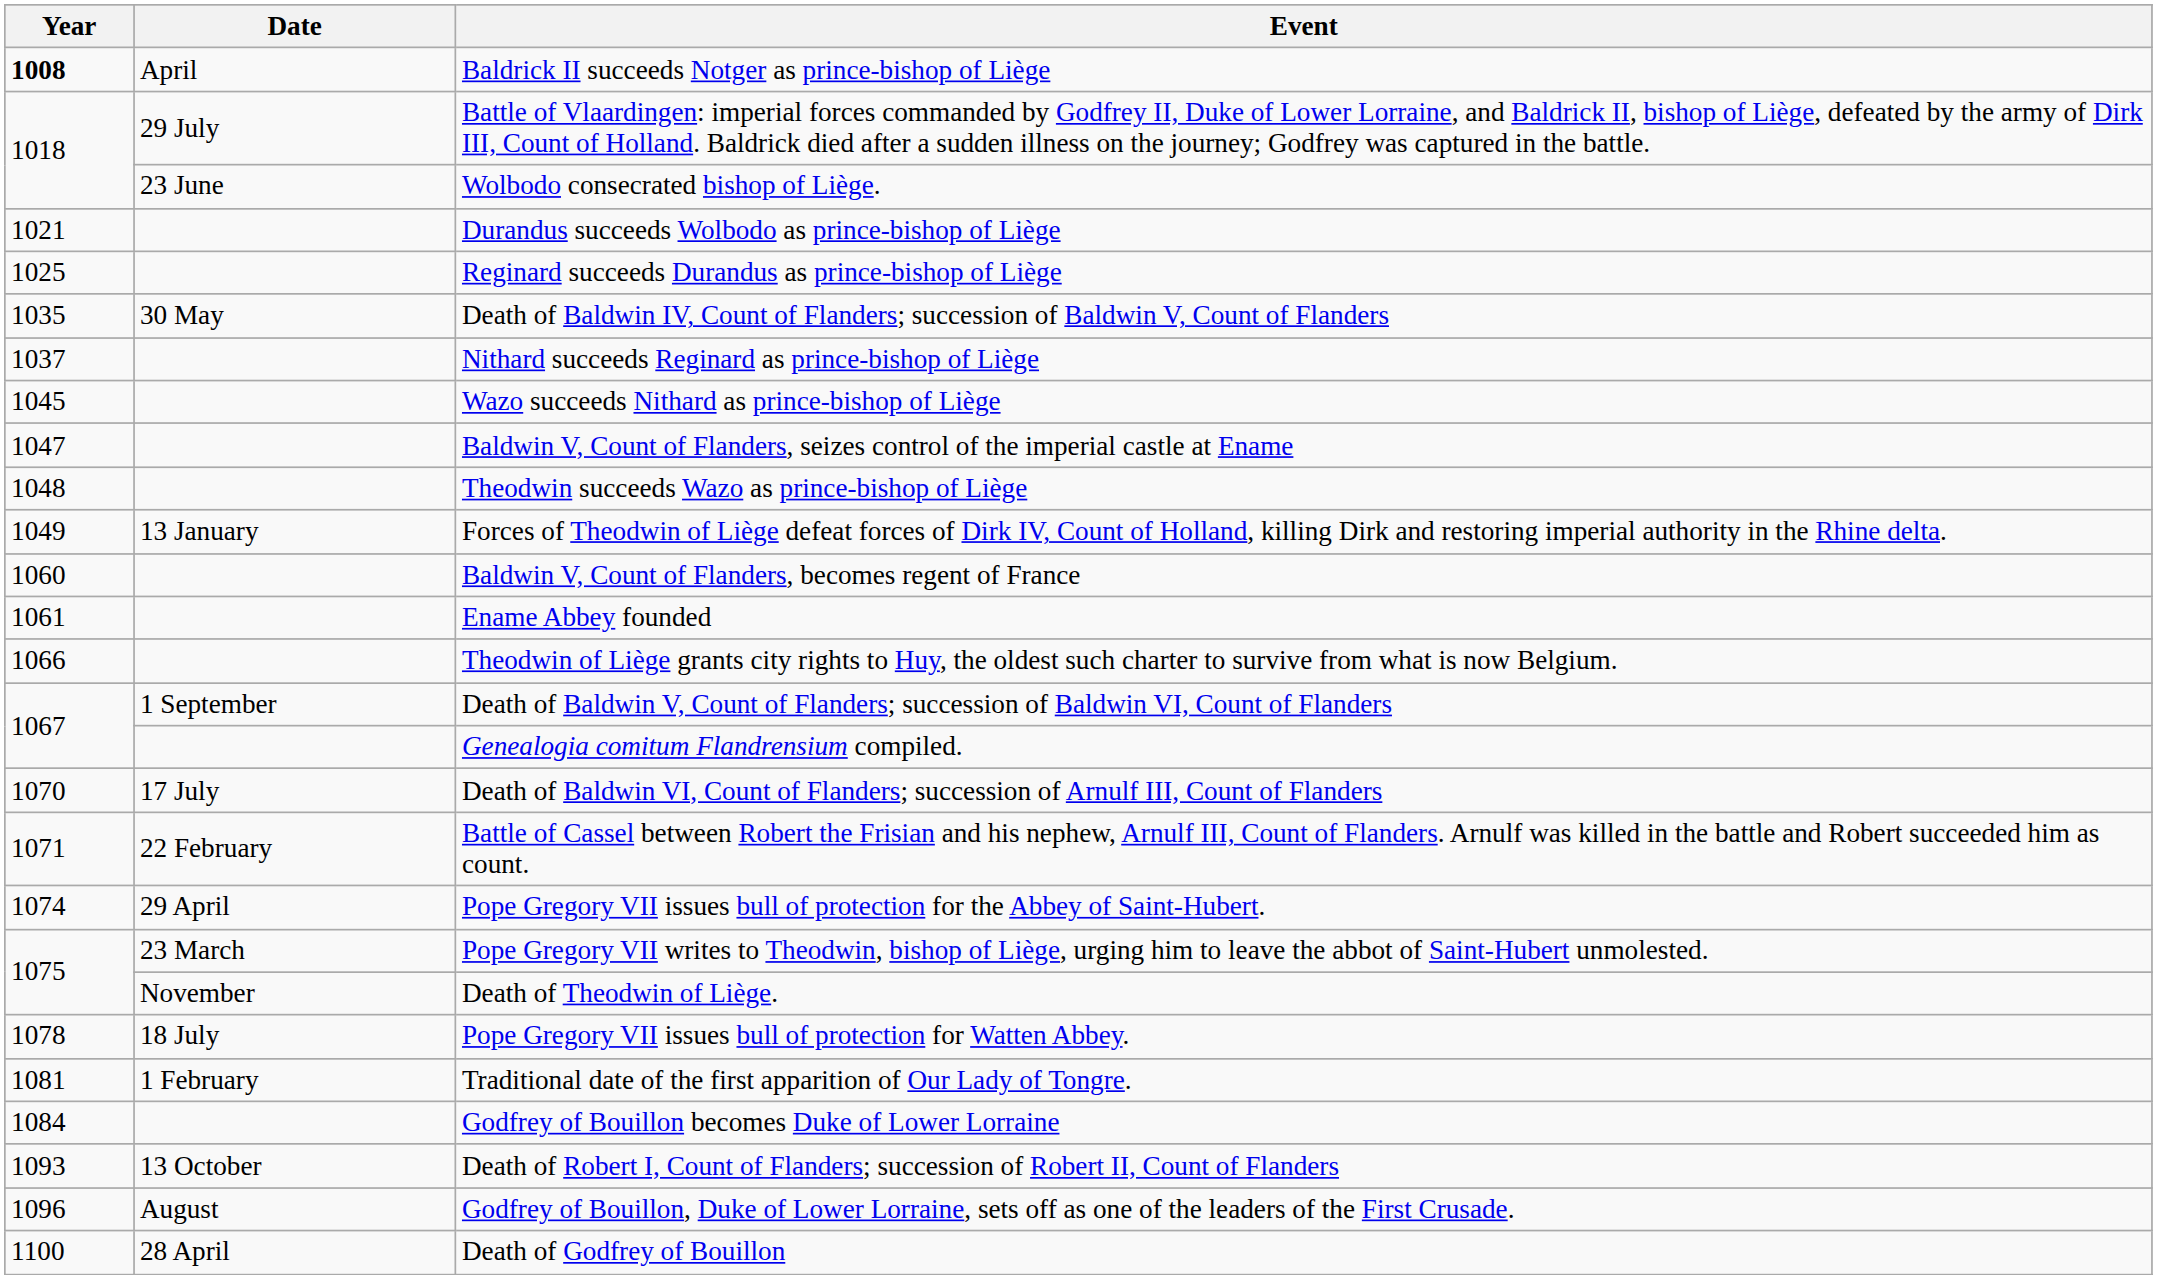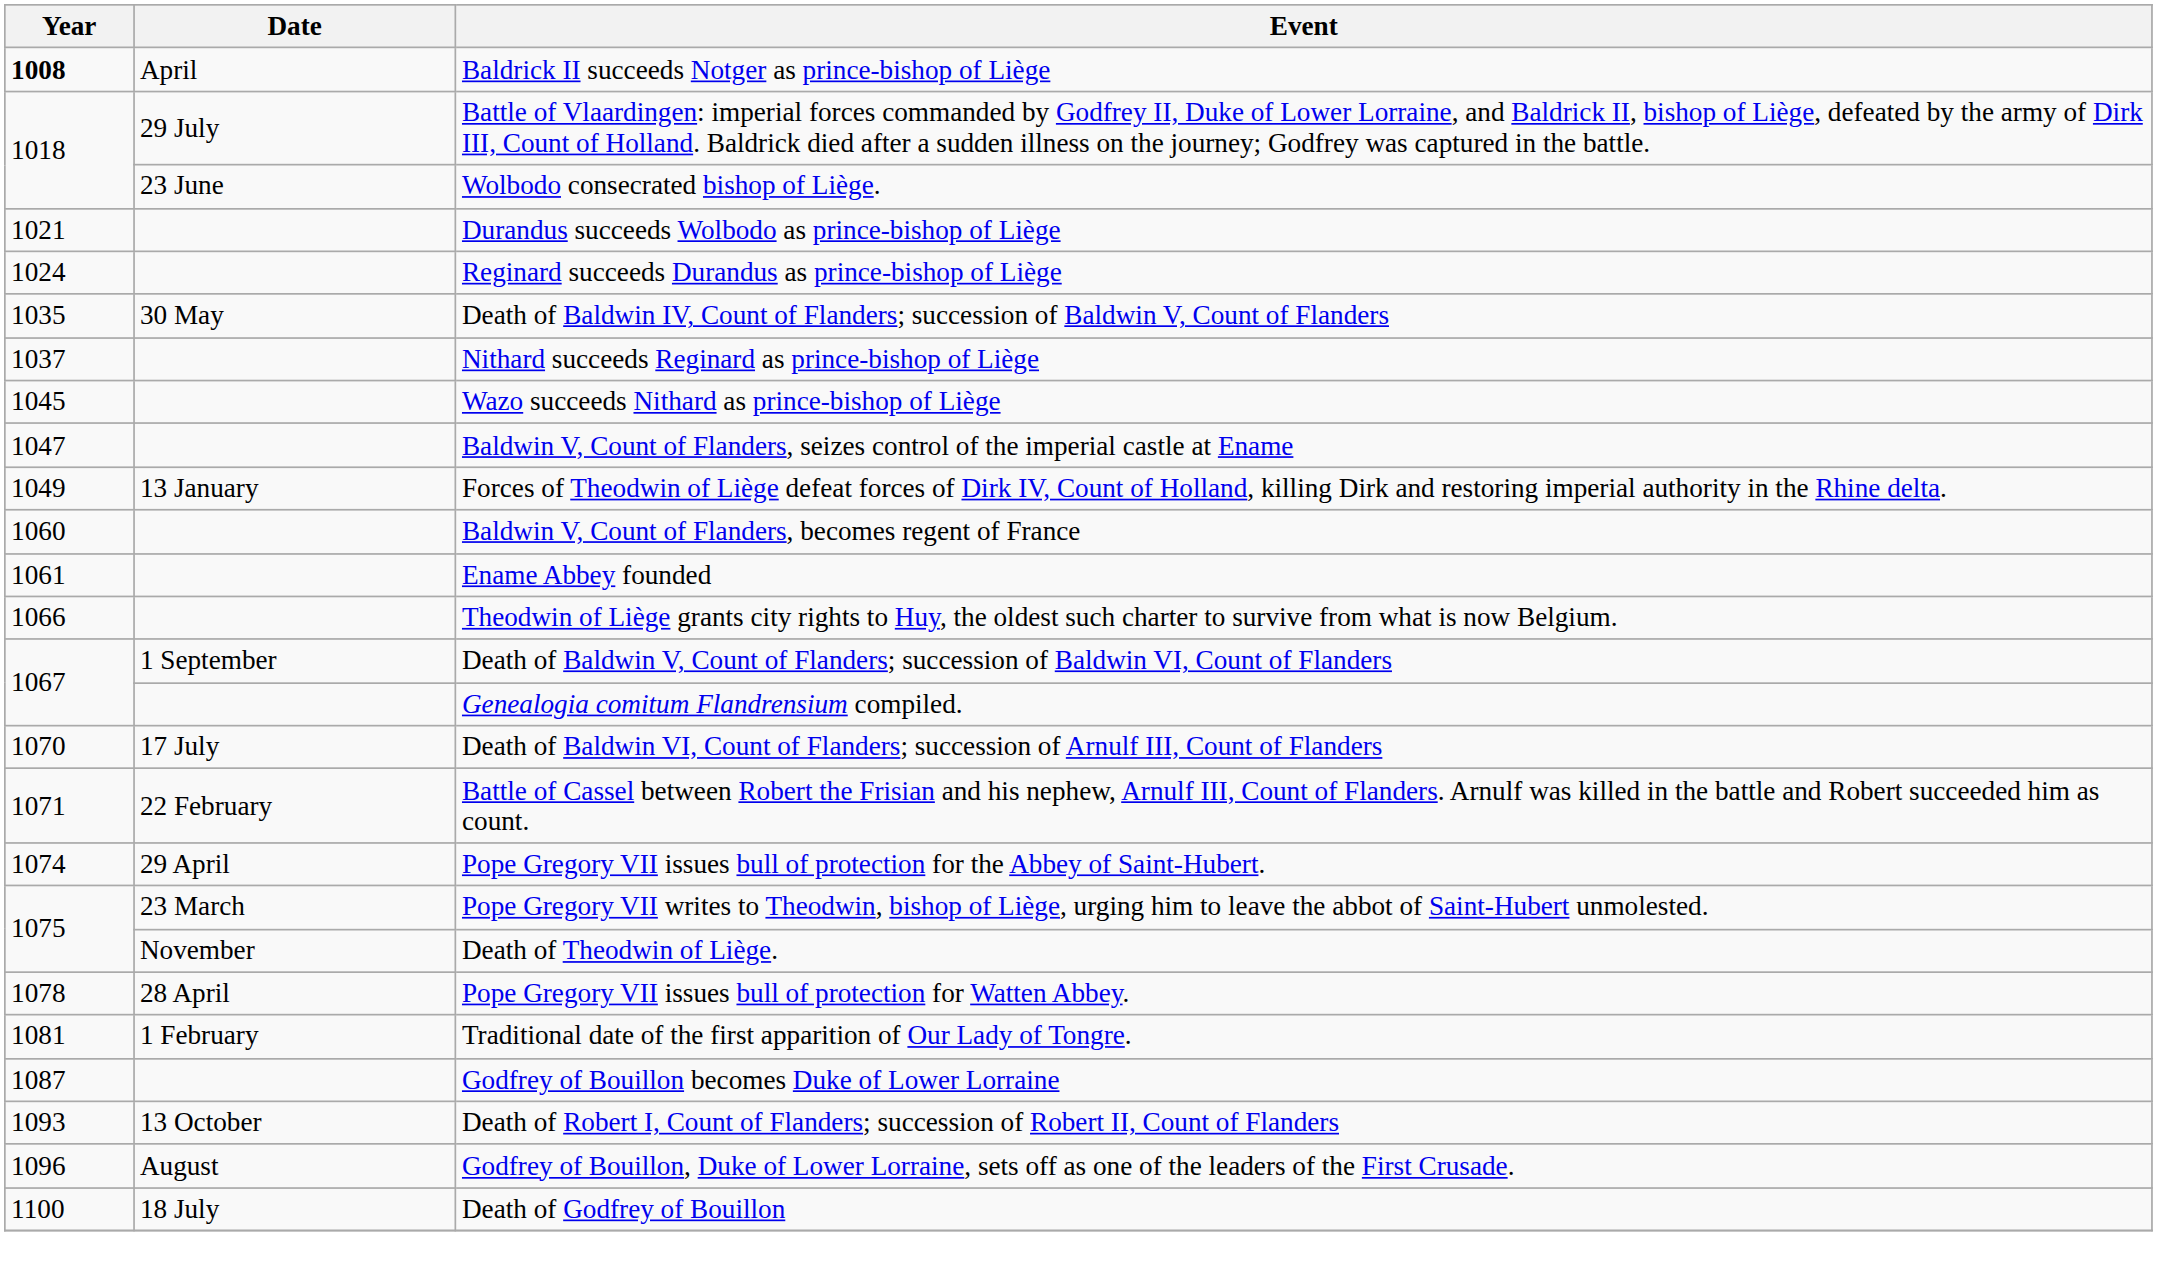 <table class="wikitable" width="100%">
 <tr>
 <th style="width:6%">Year</th>
 <th style="width:15%">Date</th>
 <th>Event</th>
 </tr>
 <tr>
 <td><strong>1008</strong></td>
 <td>April</td>
 <td><a href='#'>Baldrick II</a> succeeds <a href='#'>Notger</a> as <a href='#'>prince-bishop of Liège</a></td>
 </tr>
 <tr>
 <td rowspan="2">1018</td>
 <td>29 July</td>
 <td><a href='#'>Battle of Vlaardingen</a>: imperial forces commanded by <a href='#'>Godfrey II, Duke of Lower Lorraine</a>, and <a href='#'>Baldrick II</a>, <a href='#'>bishop of Liège</a>, defeated by the army of <a href='#'>Dirk III, Count of Holland</a>. Baldrick died after a sudden illness on the journey; Godfrey was captured in the battle.</td>
 </tr>
 <tr>
 <td>23 June</td>
 <td><a href='#'>Wolbodo</a> consecrated <a href='#'>bishop of Liège</a>.</td>
 </tr>
 <tr>
 <td>1021</td>
 <td></td>
 <td><a href='#'>Durandus</a> succeeds <a href='#'>Wolbodo</a> as <a href='#'>prince-bishop of Liège</a></td>
 </tr>
 <tr>
-<td>1025</td>
+<td>1024</td>
 <td></td>
 <td><a href='#'>Reginard</a> succeeds <a href='#'>Durandus</a> as <a href='#'>prince-bishop of Liège</a></td>
 </tr>
 <tr>
 <td>1035</td>
 <td>30 May</td>
 <td>Death of <a href='#'>Baldwin IV, Count of Flanders</a>; succession of <a href='#'>Baldwin V, Count of Flanders</a></td>
 </tr>
 <tr>
 <td>1037</td>
 <td></td>
 <td><a href='#'>Nithard</a> succeeds <a href='#'>Reginard</a> as <a href='#'>prince-bishop of Liège</a></td>
 </tr>
 <tr>
 <td>1045</td>
 <td></td>
 <td><a href='#'>Wazo</a> succeeds <a href='#'>Nithard</a> as <a href='#'>prince-bishop of Liège</a></td>
 </tr>
 <tr>
 <td>1047</td>
 <td></td>
 <td><a href='#'>Baldwin V, Count of Flanders</a>, seizes control of the imperial castle at <a href='#'>Ename</a></td>
-</tr>
-<tr>
-<td>1048</td>
-<td></td>
-<td><a href='#'>Theodwin</a> succeeds <a href='#'>Wazo</a> as <a href='#'>prince-bishop of Liège</a></td>
 </tr>
 <tr>
 <td>1049</td>
 <td>13 January</td>
 <td>Forces of <a href='#'>Theodwin of Liège</a> defeat forces of <a href='#'>Dirk IV, Count of Holland</a>, killing Dirk and restoring imperial authority in the <a href='#'>Rhine delta</a>.</td>
 </tr>
 <tr>
 <td>1060</td>
 <td></td>
 <td><a href='#'>Baldwin V, Count of Flanders</a>, becomes regent of France</td>
 </tr>
 <tr>
 <td>1061</td>
 <td></td>
 <td><a href='#'>Ename Abbey</a> founded</td>
 </tr>
 <tr>
 <td>1066</td>
 <td></td>
 <td><a href='#'>Theodwin of Liège</a> grants city rights to <a href='#'>Huy</a>, the oldest such charter to survive from what is now Belgium.</td>
 </tr>
 <tr>
 <td rowspan="2">1067</td>
 <td>1 September</td>
 <td>Death of <a href='#'>Baldwin V, Count of Flanders</a>; succession of <a href='#'>Baldwin VI, Count of Flanders</a></td>
 </tr>
 <tr>
 <td></td>
 <td><em><a href='#'>Genealogia comitum Flandrensium</a></em> compiled.</td>
 </tr>
 <tr>
 <td>1070</td>
 <td>17 July</td>
 <td>Death of <a href='#'>Baldwin VI, Count of Flanders</a>; succession of <a href='#'>Arnulf III, Count of Flanders</a></td>
 </tr>
 <tr>
 <td>1071</td>
 <td>22 February</td>
 <td><a href='#'>Battle of Cassel</a> between <a href='#'>Robert the Frisian</a> and his nephew, <a href='#'>Arnulf III, Count of Flanders</a>. Arnulf was killed in the battle and Robert succeeded him as count.</td>
 </tr>
 <tr>
 <td>1074</td>
 <td>29 April</td>
 <td><a href='#'>Pope Gregory VII</a> issues <a href='#'>bull of protection</a> for the <a href='#'>Abbey of Saint-Hubert</a>.</td>
 </tr>
 <tr>
 <td rowspan="2">1075</td>
 <td>23 March</td>
 <td><a href='#'>Pope Gregory VII</a> writes to <a href='#'>Theodwin</a>, <a href='#'>bishop of Liège</a>, urging him to leave the abbot of <a href='#'>Saint-Hubert</a> unmolested.</td>
 </tr>
 <tr>
 <td>November</td>
 <td>Death of <a href='#'>Theodwin of Liège</a>.</td>
 </tr>
 <tr>
 <td>1078</td>
-<td>18 July</td>
+<td>28 April</td>
 <td><a href='#'>Pope Gregory VII</a> issues <a href='#'>bull of protection</a> for <a href='#'>Watten Abbey</a>.</td>
 </tr>
 <tr>
 <td>1081</td>
 <td>1 February</td>
 <td>Traditional date of the first apparition of <a href='#'>Our Lady of Tongre</a>.</td>
 </tr>
 <tr>
-<td>1084</td>
+<td>1087</td>
 <td></td>
 <td><a href='#'>Godfrey of Bouillon</a> becomes <a href='#'>Duke of Lower Lorraine</a></td>
 </tr>
 <tr>
 <td>1093</td>
 <td>13 October</td>
 <td>Death of <a href='#'>Robert I, Count of Flanders</a>; succession of <a href='#'>Robert II, Count of Flanders</a></td>
 </tr>
 <tr>
 <td>1096</td>
 <td>August</td>
 <td><a href='#'>Godfrey of Bouillon</a>, <a href='#'>Duke of Lower Lorraine</a>, sets off as one of the leaders of the <a href='#'>First Crusade</a>.</td>
 </tr>
 <tr>
 <td>1100</td>
-<td>28 April</td>
+<td>18 July</td>
 <td>Death of <a href='#'>Godfrey of Bouillon</a></td>
 </tr>
 <tr>
 </tr>
 </table>
